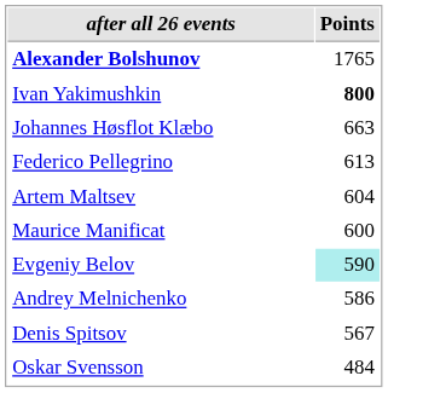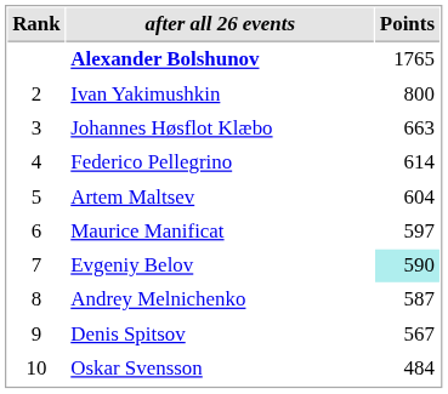 <table cellspacing="1" cellpadding="3" style="border:1px solid #AAAAAA;font-size:86%">
 <tr style="background-color: #E4E4E4;">
+<th style="border-bottom:1px solid #AAAAAA" width=10>Rank</th>
 <th style="border-bottom:1px solid #AAAAAA" width=200><em>after all 26 events</em></th>
 <th style="border-bottom:1px solid #AAAAAA" width=20 align=right>Points</th>
 </tr>
 <tr>
+<td align=center></td>
 <td> <strong><a href='#'>Alexander Bolshunov</a></strong></td>
 <td align=right>1765</td>
 </tr>
 <tr>
+<td align=center>2</td>
 <td> <a href='#'>Ivan Yakimushkin</a></td>
-<td align=right><strong>800</strong></td>
+<td align=right>800</td>
 </tr>
 <tr>
+<td align=center>3</td>
 <td> <a href='#'>Johannes Høsflot Klæbo</a></td>
 <td align=right>663</td>
 </tr>
 <tr>
+<td align=center>4</td>
 <td> <a href='#'>Federico Pellegrino</a></td>
-<td align=right>613</td>
+<td align=right>614</td>
 </tr>
 <tr>
+<td align=center>5</td>
 <td> <a href='#'>Artem Maltsev</a></td>
 <td align=right>604</td>
 </tr>
 <tr>
+<td align=center>6</td>
 <td> <a href='#'>Maurice Manificat</a></td>
-<td align=right>600</td>
+<td align=right>597</td>
 </tr>
 <tr>
+<td align=center>7</td>
 <td> <a href='#'>Evgeniy Belov</a></td>
 <td align=right style="background: paleturquoise;">590</td>
 </tr>
 <tr>
+<td align=center>8</td>
 <td> <a href='#'>Andrey Melnichenko</a></td>
-<td align=right>586</td>
+<td align=right>587</td>
 </tr>
 <tr>
+<td align=center>9</td>
 <td> <a href='#'>Denis Spitsov</a></td>
 <td align=right>567</td>
 </tr>
 <tr>
+<td align=center>10</td>
 <td> <a href='#'>Oskar Svensson</a></td>
 <td align=right>484</td>
 </tr>
 </table>
